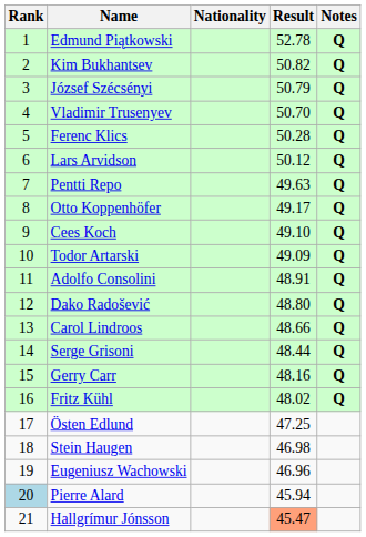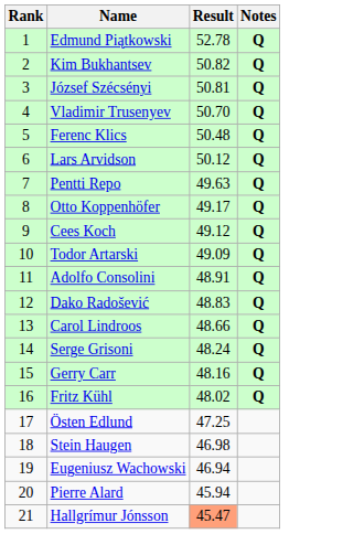 <table class="wikitable sortable" style="text-align:center">
 <tr>
 <th>Rank</th>
 <th>Name</th>
-<th>Nationality</th>
 <th>Result</th>
 <th>Notes</th>
 </tr>
 <tr bgcolor=ccffcc>
 <td>1</td>
 <td align=left><a href='#'>Edmund Piątkowski</a></td>
-<td align=left></td>
 <td>52.78</td>
 <td><strong>Q</strong></td>
 </tr>
 <tr bgcolor=ccffcc>
 <td>2</td>
 <td align=left><a href='#'>Kim Bukhantsev</a></td>
-<td align=left></td>
 <td>50.82</td>
 <td><strong>Q</strong></td>
 </tr>
 <tr bgcolor=ccffcc>
 <td>3</td>
 <td align=left><a href='#'>József Szécsényi</a></td>
-<td align=left></td>
-<td>50.79</td>
+<td>50.81</td>
 <td><strong>Q</strong></td>
 </tr>
 <tr bgcolor=ccffcc>
 <td>4</td>
 <td align=left><a href='#'>Vladimir Trusenyev</a></td>
-<td align=left></td>
 <td>50.70</td>
 <td><strong>Q</strong></td>
 </tr>
 <tr bgcolor=ccffcc>
 <td>5</td>
 <td align=left><a href='#'>Ferenc Klics</a></td>
-<td align=left></td>
-<td>50.28</td>
+<td>50.48</td>
 <td><strong>Q</strong></td>
 </tr>
 <tr bgcolor=ccffcc>
 <td>6</td>
 <td align=left><a href='#'>Lars Arvidson</a></td>
-<td align=left></td>
 <td>50.12</td>
 <td><strong>Q</strong></td>
 </tr>
 <tr bgcolor=ccffcc>
 <td>7</td>
 <td align=left><a href='#'>Pentti Repo</a></td>
-<td align=left></td>
 <td>49.63</td>
 <td><strong>Q</strong></td>
 </tr>
 <tr bgcolor=ccffcc>
 <td>8</td>
 <td align=left><a href='#'>Otto Koppenhöfer</a></td>
-<td align=left></td>
 <td>49.17</td>
 <td><strong>Q</strong></td>
 </tr>
 <tr bgcolor=ccffcc>
 <td>9</td>
 <td align=left><a href='#'>Cees Koch</a></td>
-<td align=left></td>
-<td>49.10</td>
+<td>49.12</td>
 <td><strong>Q</strong></td>
 </tr>
 <tr bgcolor=ccffcc>
 <td>10</td>
 <td align=left><a href='#'>Todor Artarski</a></td>
-<td align=left></td>
 <td>49.09</td>
 <td><strong>Q</strong></td>
 </tr>
 <tr bgcolor=ccffcc>
 <td>11</td>
 <td align=left><a href='#'>Adolfo Consolini</a></td>
-<td align=left></td>
 <td>48.91</td>
 <td><strong>Q</strong></td>
 </tr>
 <tr bgcolor=ccffcc>
 <td>12</td>
 <td align=left><a href='#'>Dako Radošević</a></td>
-<td align=left></td>
-<td>48.80</td>
+<td>48.83</td>
 <td><strong>Q</strong></td>
 </tr>
 <tr bgcolor=ccffcc>
 <td>13</td>
 <td align=left><a href='#'>Carol Lindroos</a></td>
-<td align=left></td>
 <td>48.66</td>
 <td><strong>Q</strong></td>
 </tr>
 <tr bgcolor=ccffcc>
 <td>14</td>
 <td align=left><a href='#'>Serge Grisoni</a></td>
-<td align=left></td>
-<td>48.44</td>
+<td>48.24</td>
 <td><strong>Q</strong></td>
 </tr>
 <tr bgcolor=ccffcc>
 <td>15</td>
 <td align=left><a href='#'>Gerry Carr</a></td>
-<td align=left></td>
 <td>48.16</td>
 <td><strong>Q</strong></td>
 </tr>
 <tr bgcolor=ccffcc>
 <td>16</td>
 <td align=left><a href='#'>Fritz Kühl</a></td>
-<td align=left></td>
 <td>48.02</td>
 <td><strong>Q</strong></td>
 </tr>
 <tr>
 <td>17</td>
 <td align=left><a href='#'>Östen Edlund</a></td>
-<td align=left></td>
 <td>47.25</td>
 <td></td>
 </tr>
 <tr>
 <td>18</td>
 <td align=left><a href='#'>Stein Haugen</a></td>
-<td align=left></td>
 <td>46.98</td>
 <td></td>
 </tr>
 <tr>
 <td>19</td>
 <td align=left><a href='#'>Eugeniusz Wachowski</a></td>
-<td align=left></td>
-<td>46.96</td>
+<td>46.94</td>
 <td></td>
 </tr>
 <tr>
-<td style="background: lightblue;">20</td>
+<td>20</td>
 <td align=left><a href='#'>Pierre Alard</a></td>
-<td align=left></td>
 <td>45.94</td>
 <td></td>
 </tr>
 <tr>
 <td>21</td>
 <td align=left><a href='#'>Hallgrímur Jónsson</a></td>
-<td align=left></td>
 <td style="background: lightsalmon;">45.47</td>
 <td></td>
 </tr>
 </table>
